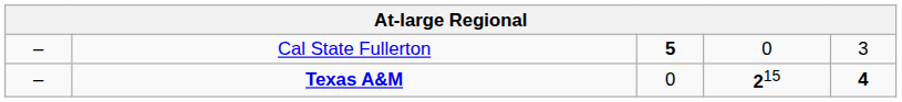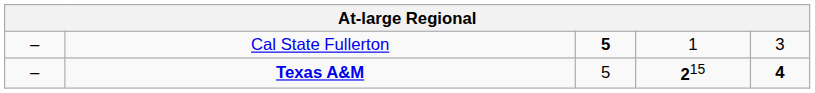 <table class="wikitable" style="font-size:90%; width: 55%; text-align: center">
 <tr>
 <th colspan=5>At-large Regional</th>
 </tr>
 <tr>
 <td>–</td>
 <td><a href='#'>Cal State Fullerton</a></td>
 <td><strong>5</strong></td>
-<td>0</td>
+<td>1</td>
 <td>3</td>
 </tr>
 <tr>
 <td>–</td>
 <td><strong><a href='#'>Texas A&M</a></strong></td>
-<td>0</td>
+<td>5</td>
 <td><strong>2</strong><sup>15</sup></td>
 <td><strong>4</strong></td>
 </tr>
 </table>
